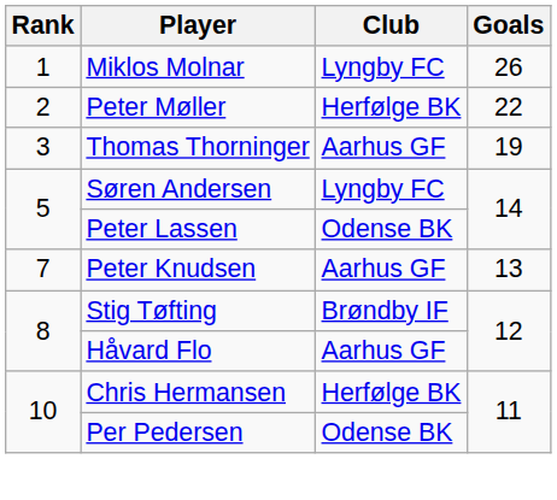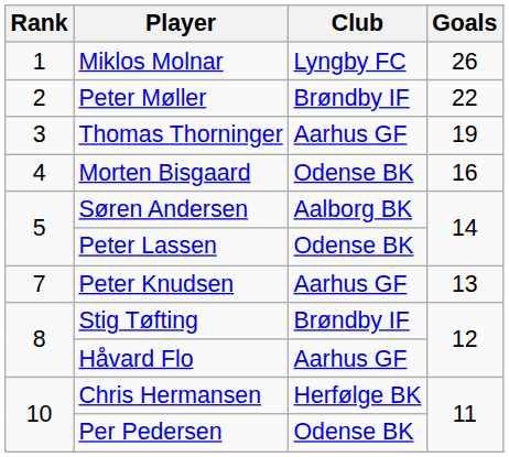 <table class="wikitable" style="text-align: center;">
 <tr>
 <th>Rank</th>
 <th>Player</th>
 <th>Club</th>
 <th>Goals</th>
 </tr>
 <tr>
 <td>1</td>
 <td align="left"> <a href='#'>Miklos Molnar</a></td>
 <td align="left"><a href='#'>Lyngby FC</a></td>
 <td>26</td>
 </tr>
 <tr>
 <td>2</td>
 <td align="left"> <a href='#'>Peter Møller</a></td>
-<td align="left"><a href='#'>Herfølge BK</a></td>
+<td align="left"><a href='#'>Brøndby IF</a></td>
 <td>22</td>
 </tr>
 <tr>
 <td>3</td>
 <td align="left"> <a href='#'>Thomas Thorninger</a></td>
 <td align="left"><a href='#'>Aarhus GF</a></td>
 <td>19</td>
 </tr>
 <tr>
+<td>4</td>
+<td align="left"> <a href='#'>Morten Bisgaard</a></td>
+<td align="left"><a href='#'>Odense BK</a></td>
+<td>16</td>
+</tr>
+<tr>
 <td rowspan="2">5</td>
 <td align="left"> <a href='#'>Søren Andersen</a></td>
-<td align="left"><a href='#'>Lyngby FC</a></td>
+<td align="left"><a href='#'>Aalborg BK</a></td>
 <td rowspan="2">14</td>
 </tr>
 <tr>
 <td align="left"> <a href='#'>Peter Lassen</a></td>
 <td align="left"><a href='#'>Odense BK</a></td>
 </tr>
 <tr>
 <td>7</td>
 <td align="left"> <a href='#'>Peter Knudsen</a></td>
 <td align="left"><a href='#'>Aarhus GF</a></td>
 <td>13</td>
 </tr>
 <tr>
 <td rowspan="2">8</td>
 <td align="left"> <a href='#'>Stig Tøfting</a></td>
 <td align="left"><a href='#'>Brøndby IF</a></td>
 <td rowspan="2">12</td>
 </tr>
 <tr>
 <td align="left"> <a href='#'>Håvard Flo</a></td>
 <td align="left"><a href='#'>Aarhus GF</a></td>
 </tr>
 <tr>
 <td rowspan="2">10</td>
 <td align="left"> <a href='#'>Chris Hermansen</a></td>
 <td align="left"><a href='#'>Herfølge BK</a></td>
 <td rowspan="2">11</td>
 </tr>
 <tr>
 <td align="left"> <a href='#'>Per Pedersen</a></td>
 <td align="left"><a href='#'>Odense BK</a></td>
 </tr>
 </table>
